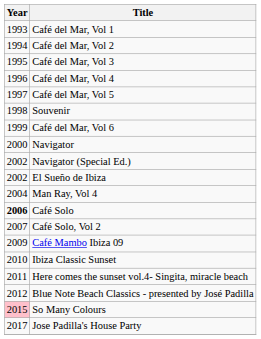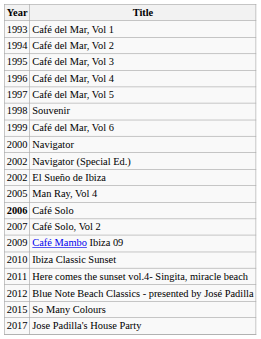 <table class="wikitable" border="1">
 <tr>
 <th>Year</th>
 <th>Title</th>
 </tr>
 <tr>
 <td>1993</td>
 <td>Café del Mar, Vol 1</td>
 </tr>
 <tr>
 <td>1994</td>
 <td>Café del Mar, Vol 2</td>
 </tr>
 <tr>
 <td>1995</td>
 <td>Café del Mar, Vol 3</td>
 </tr>
 <tr>
 <td>1996</td>
 <td>Café del Mar, Vol 4</td>
 </tr>
 <tr>
 <td>1997</td>
 <td>Café del Mar, Vol 5</td>
 </tr>
 <tr>
 <td>1998</td>
 <td>Souvenir</td>
 </tr>
 <tr>
 <td>1999</td>
 <td>Café del Mar, Vol 6</td>
 </tr>
 <tr>
 <td>2000</td>
 <td>Navigator</td>
 </tr>
 <tr>
 <td>2002</td>
 <td>Navigator (Special Ed.)</td>
 </tr>
 <tr>
 <td>2002</td>
 <td>El Sueño de Ibiza</td>
 </tr>
 <tr>
-<td>2004</td>
+<td>2005</td>
 <td>Man Ray, Vol 4</td>
 </tr>
 <tr>
 <td><strong>2006</strong></td>
 <td>Café Solo</td>
 </tr>
 <tr>
 <td>2007</td>
 <td>Café Solo, Vol 2</td>
 </tr>
 <tr>
 <td>2009</td>
 <td><a href='#'>Café Mambo</a> Ibiza 09</td>
 </tr>
 <tr>
 <td>2010</td>
 <td>Ibiza Classic Sunset</td>
 </tr>
 <tr>
 <td>2011</td>
 <td>Here comes the sunset vol.4- Singita, miracle beach</td>
 </tr>
 <tr>
 <td>2012</td>
 <td>Blue Note Beach Classics - presented by José Padilla</td>
 </tr>
 <tr>
-<td style="background: pink;">2015</td>
+<td>2015</td>
 <td>So Many Colours</td>
 </tr>
 <tr>
 <td>2017</td>
 <td>Jose Padilla's House Party</td>
 </tr>
 <tr>
 </tr>
 </table>
